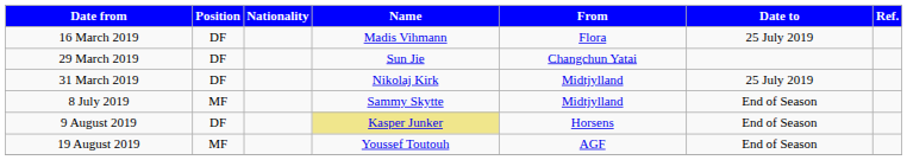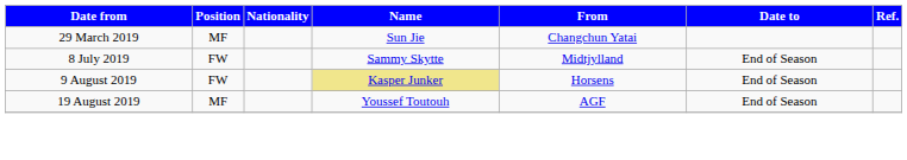 <table class="wikitable" style="text-align:center; font-size:90%; ">
 <tr>
 <th style="background:#00f; color:white; width:200px;">Date from</th>
 <th style="background:#00f; color:white; width:50px;">Position</th>
 <th style="background:#00f; color:white; width:50px;">Nationality</th>
 <th style="background:#00f; color:white; width:200px;">Name</th>
 <th style="background:#00f; color:white; width:200px;">From</th>
 <th style="background:#00f; color:white; width:200px;">Date to</th>
 <th style="background:#00f; color:white; width:25px;">Ref.</th>
 </tr>
 <tr>
-<td>16 March 2019</td>
-<td>DF</td>
-<td></td>
-<td><a href='#'>Madis Vihmann</a></td>
-<td><a href='#'>Flora</a></td>
-<td>25 July 2019</td>
-<td></td>
-</tr>
-<tr>
 <td>29 March 2019</td>
-<td>DF</td>
+<td>MF</td>
 <td></td>
 <td><a href='#'>Sun Jie</a></td>
 <td><a href='#'>Changchun Yatai</a></td>
 <td></td>
 <td></td>
 </tr>
 <tr>
-<td>31 March 2019</td>
-<td>DF</td>
-<td></td>
-<td><a href='#'>Nikolaj Kirk</a></td>
-<td><a href='#'>Midtjylland</a></td>
-<td>25 July 2019</td>
-<td></td>
-</tr>
-<tr>
 <td>8 July 2019</td>
-<td>MF</td>
+<td>FW</td>
 <td></td>
 <td><a href='#'>Sammy Skytte</a></td>
 <td><a href='#'>Midtjylland</a></td>
 <td>End of Season</td>
 <td></td>
 </tr>
 <tr>
 <td>9 August 2019</td>
-<td>DF</td>
+<td>FW</td>
 <td></td>
 <td style="background: khaki;"><a href='#'>Kasper Junker</a></td>
 <td><a href='#'>Horsens</a></td>
 <td>End of Season</td>
 <td></td>
 </tr>
 <tr>
 <td>19 August 2019</td>
 <td>MF</td>
 <td></td>
 <td><a href='#'>Youssef Toutouh</a></td>
 <td><a href='#'>AGF</a></td>
 <td>End of Season</td>
 <td></td>
 </tr>
 <tr>
 </tr>
 </table>
